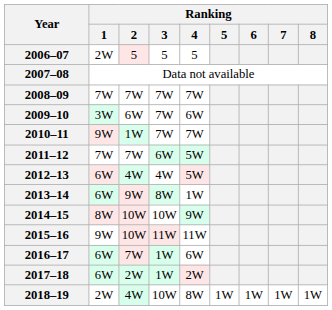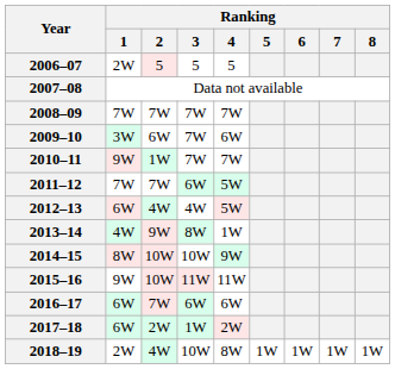 <table class="wikitable" style="white-space:nowrap;">
 <tr>
 <th scope="col" width="100" rowspan="2">Year</th>
 <th colspan="25">Ranking</th>
 </tr>
 <tr>
 <th scope="col" width="30">1</th>
 <th scope="col" width="30">2</th>
 <th scope="col" width="30">3</th>
 <th scope="col" width="30">4</th>
 <th scope="col" width="30">5</th>
 <th scope="col" width="30">6</th>
 <th scope="col" width="30">7</th>
 <th scope="col" width="30">8</th>
 </tr>
 <tr style="text-align:center;">
 <th>2006–07</th>
 <td bgcolor=FFFFFF>2W</td>
 <td bgcolor=FFE6E6>5</td>
 <td bgcolor=FFFFFF>5</td>
 <td bgcolor=FFFFFF>5</td>
 <td bgcolor=F2F2F2></td>
 <td bgcolor=F2F2F2></td>
 <td bgcolor=F2F2F2></td>
 <td bgcolor=F2F2F2></td>
 </tr>
 <tr style="text-align:center;">
 <th>2007–08</th>
 <td bgcolor=FFFFFF colspan="8">Data not available</td>
 </tr>
 <tr style="text-align:center;">
 <th>2008–09</th>
 <td bgcolor=FFFFFF>7W</td>
 <td bgcolor=FFFFFF>7W</td>
 <td bgcolor=FFFFFF>7W</td>
 <td bgcolor=FFFFFF>7W</td>
 <td bgcolor=F2F2F2></td>
 <td bgcolor=F2F2F2></td>
 <td bgcolor=F2F2F2></td>
 <td bgcolor=F2F2F2></td>
 </tr>
 <tr style="text-align:center;">
 <th>2009–10</th>
 <td bgcolor=D8FFEB>3W</td>
 <td bgcolor=FFFFFF>6W</td>
 <td bgcolor=FFFFFF>7W</td>
 <td bgcolor=FFFFFF>6W</td>
 <td bgcolor=F2F2F2></td>
 <td bgcolor=F2F2F2></td>
 <td bgcolor=F2F2F2></td>
 <td bgcolor=F2F2F2></td>
 </tr>
 <tr style="text-align:center;">
 <th>2010–11</th>
 <td bgcolor=FFE6E6>9W</td>
 <td bgcolor=D8FFEB>1W</td>
 <td bgcolor=FFFFFF>7W</td>
 <td bgcolor=FFFFFF>7W</td>
 <td bgcolor=F2F2F2></td>
 <td bgcolor=F2F2F2></td>
 <td bgcolor=F2F2F2></td>
 <td bgcolor=F2F2F2></td>
 </tr>
 <tr style="text-align:center;">
 <th>2011–12</th>
 <td bgcolor=FFFFFF>7W</td>
 <td bgcolor=FFFFFF>7W</td>
 <td bgcolor=D8FFEB>6W</td>
 <td bgcolor=D8FFEB>5W</td>
 <td bgcolor=F2F2F2></td>
 <td bgcolor=F2F2F2></td>
 <td bgcolor=F2F2F2></td>
 <td bgcolor=F2F2F2></td>
 </tr>
 <tr style="text-align:center;">
 <th>2012–13</th>
 <td bgcolor=FFE6E6>6W</td>
 <td bgcolor=D8FFEB>4W</td>
 <td bgcolor=FFFFFF>4W</td>
 <td bgcolor=FFE6E6>5W</td>
 <td bgcolor=F2F2F2></td>
 <td bgcolor=F2F2F2></td>
 <td bgcolor=F2F2F2></td>
 <td bgcolor=F2F2F2></td>
 </tr>
 <tr style="text-align:center;">
 <th>2013–14</th>
-<td bgcolor=D8FFEB>6W</td>
+<td bgcolor=D8FFEB>4W</td>
 <td bgcolor=FFE6E6>9W</td>
 <td bgcolor=D8FFEB>8W</td>
 <td bgcolor=FFFFFF>1W</td>
 <td bgcolor=F2F2F2></td>
 <td bgcolor=F2F2F2></td>
 <td bgcolor=F2F2F2></td>
 <td bgcolor=F2F2F2></td>
 </tr>
 <tr style="text-align:center;">
 <th>2014–15</th>
 <td bgcolor=FFE6E6>8W</td>
 <td bgcolor=FFE6E6>10W</td>
 <td bgcolor=FFFFFF>10W</td>
 <td bgcolor=D8FFEB>9W</td>
 <td bgcolor=F2F2F2></td>
 <td bgcolor=F2F2F2></td>
 <td bgcolor=F2F2F2></td>
 <td bgcolor=F2F2F2></td>
 </tr>
 <tr style="text-align:center;">
 <th>2015–16</th>
 <td bgcolor=FFFFFF>9W</td>
 <td bgcolor=FFE6E6>10W</td>
 <td bgcolor=FFE6E6>11W</td>
 <td bgcolor=FFFFFF>11W</td>
 <td bgcolor=F2F2F2></td>
 <td bgcolor=F2F2F2></td>
 <td bgcolor=F2F2F2></td>
 <td bgcolor=F2F2F2></td>
 </tr>
 <tr style="text-align:center;">
 <th>2016–17</th>
 <td bgcolor=D8FFEB>6W</td>
 <td bgcolor=FFE6E6>7W</td>
-<td bgcolor=D8FFEB>1W</td>
+<td bgcolor=D8FFEB>6W</td>
 <td bgcolor=FFFFFF>6W</td>
 <td bgcolor=F2F2F2></td>
 <td bgcolor=F2F2F2></td>
 <td bgcolor=F2F2F2></td>
 <td bgcolor=F2F2F2></td>
 </tr>
 <tr style="text-align:center;">
 <th>2017–18</th>
 <td bgcolor=D8FFEB>6W</td>
 <td bgcolor=D8FFEB>2W</td>
 <td bgcolor=D8FFEB>1W</td>
 <td bgcolor=FFE6E6>2W</td>
 <td bgcolor=F2F2F2></td>
 <td bgcolor=F2F2F2></td>
 <td bgcolor=F2F2F2></td>
 <td bgcolor=F2F2F2></td>
 </tr>
 <tr style="text-align:center;">
 <th>2018–19</th>
 <td bgcolor=FFFFFF>2W</td>
 <td bgcolor=D8FFEB>4W</td>
 <td bgcolor=FFFFFF>10W</td>
 <td bgcolor=FFFFFF>8W</td>
 <td bgcolor=FFFFFF>1W</td>
 <td bgcolor=FFFFFF>1W</td>
 <td bgcolor=FFFFFF>1W</td>
 <td bgcolor=FFFFFF>1W</td>
 </tr>
 </table>
